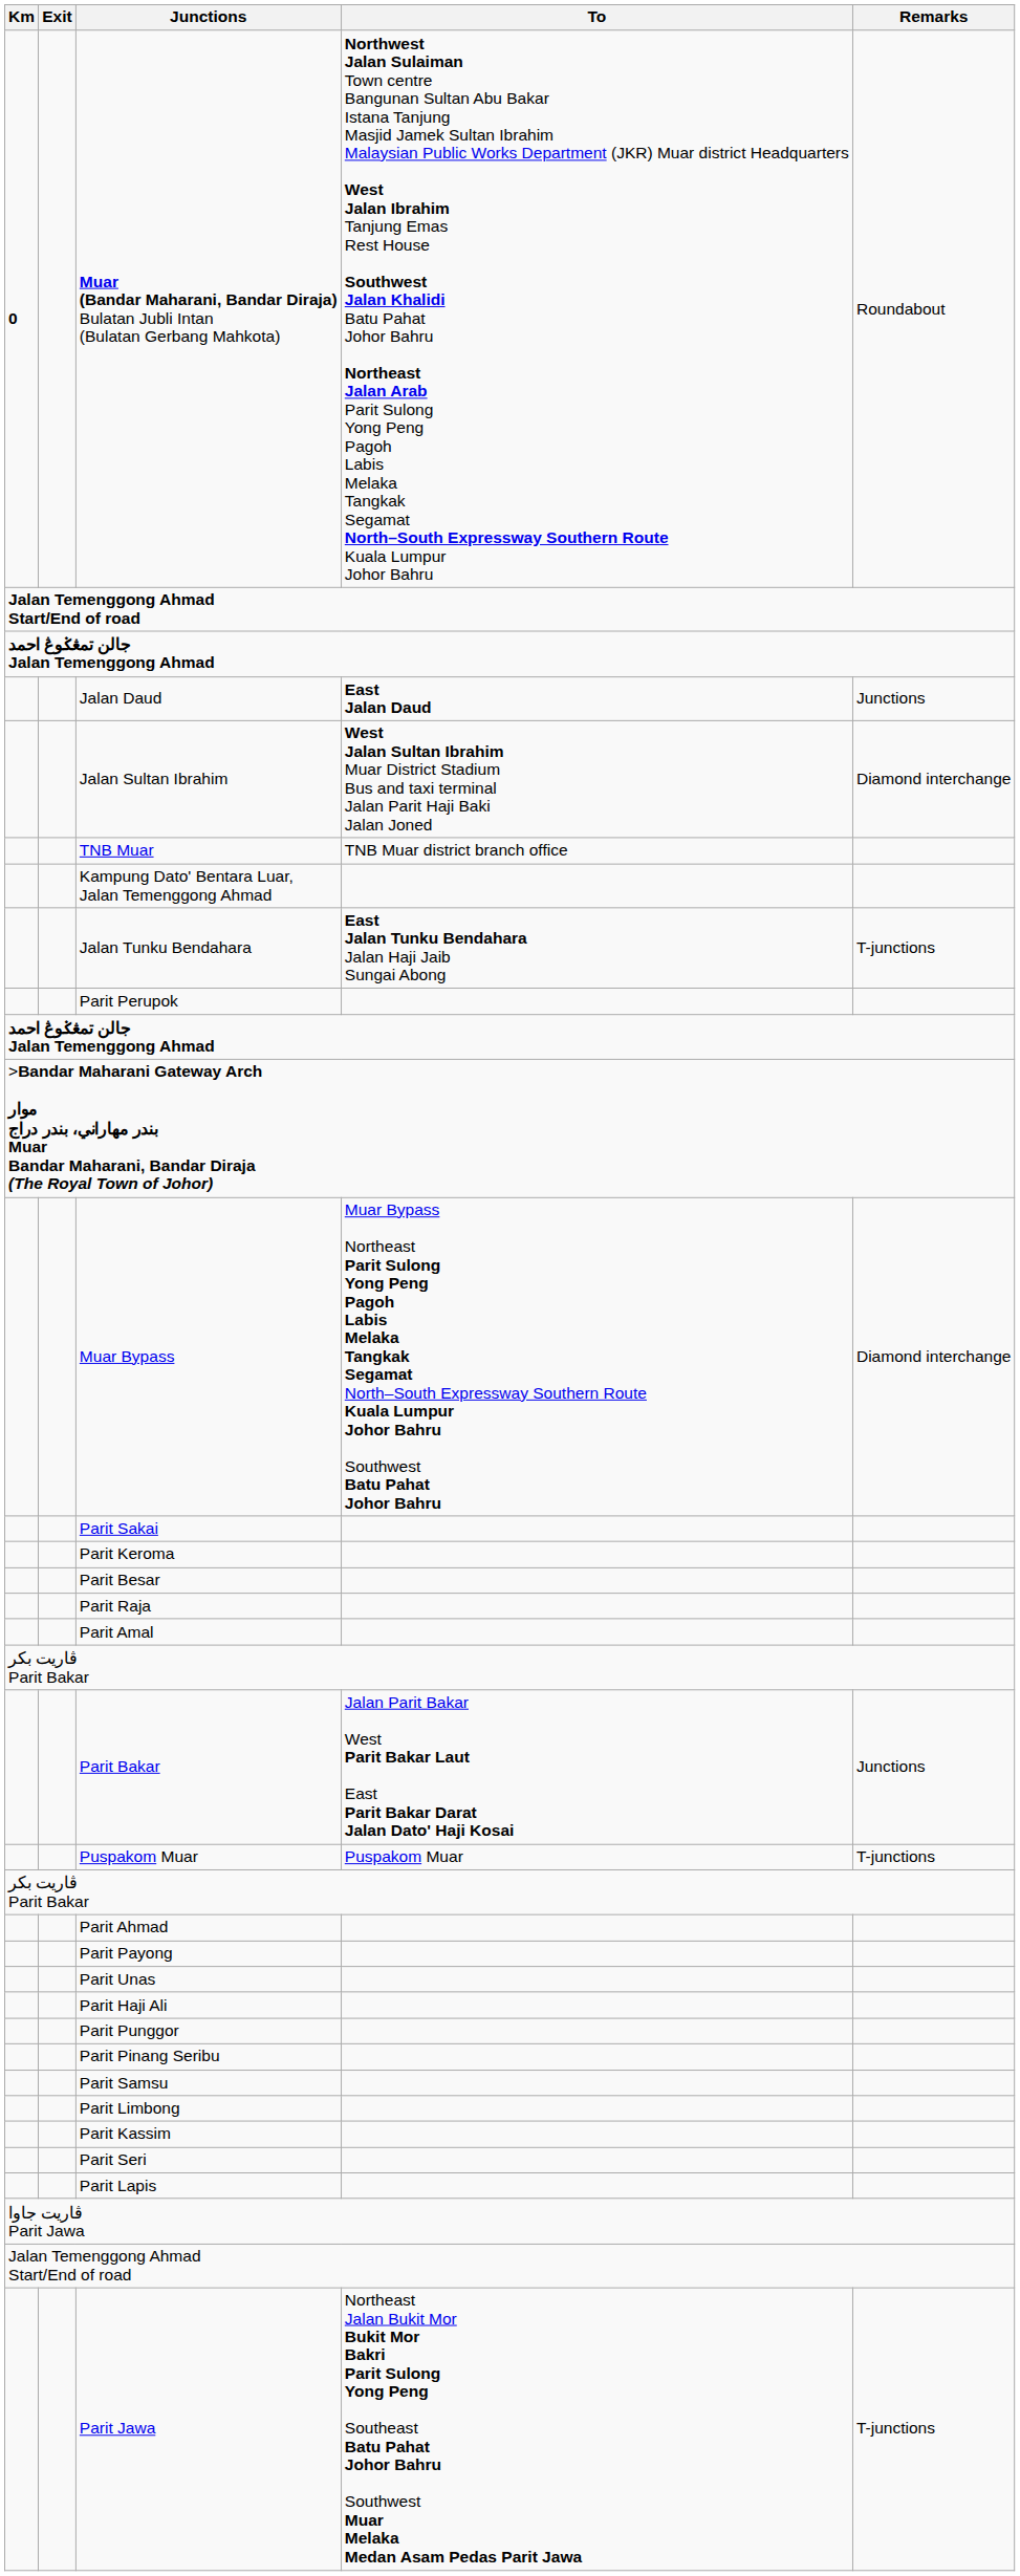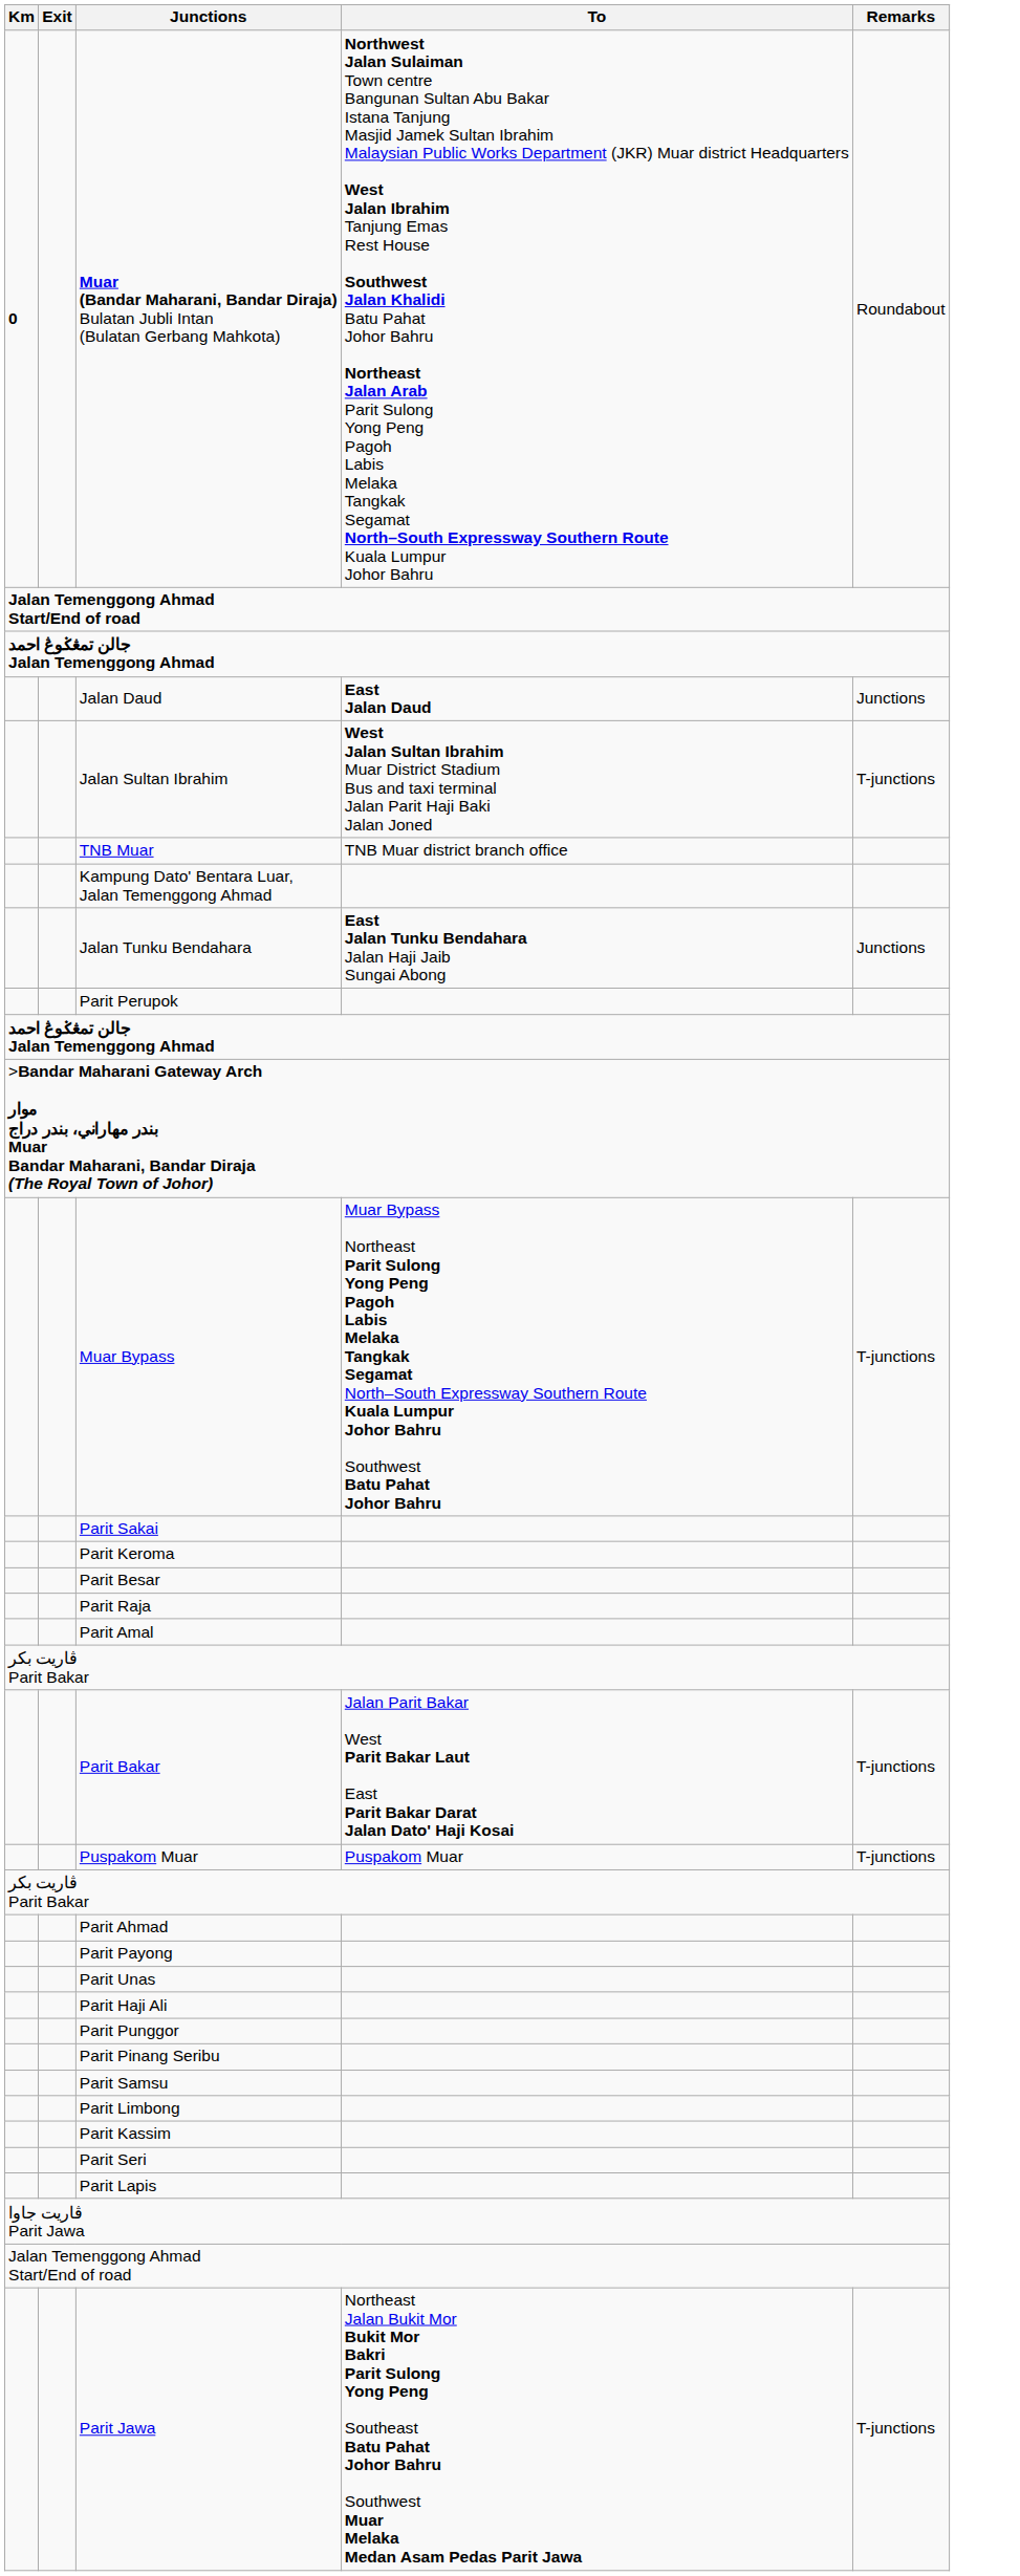 <table class="wikitable">
 <tr>
 <th>Km</th>
 <th>Exit</th>
 <th>Junctions</th>
 <th>To</th>
 <th>Remarks</th>
 </tr>
 <tr>
 <td><br><strong>0</strong></td>
 <td></td>
 <td><strong><a href='#'>Muar</a></strong><br><strong>(Bandar Maharani, Bandar Diraja)</strong><br>Bulatan Jubli Intan<br>(Bulatan Gerbang Mahkota)</td>
 <td><strong>Northwest</strong><br><strong>Jalan Sulaiman</strong><br>Town centre<br>Bangunan Sultan Abu Bakar<br>Istana Tanjung<br>Masjid Jamek Sultan Ibrahim<br><a href='#'>Malaysian Public Works Department</a> (JKR) Muar district Headquarters<br><br><strong>West</strong><br><strong>Jalan Ibrahim</strong><br>Tanjung Emas<br>Rest House<br><br><strong>Southwest</strong><br> <strong><a href='#'>Jalan Khalidi</a></strong><br> Batu Pahat<br> Johor Bahru<br><br><strong>Northeast</strong><br> <strong><a href='#'>Jalan Arab</a></strong><br> Parit Sulong<br> Yong Peng<br> Pagoh<br> Labis<br> Melaka<br> Tangkak<br> Segamat<br>  <strong><a href='#'>North–South Expressway Southern Route</a></strong><br>Kuala Lumpur<br>Johor Bahru</td>
 <td>Roundabout</td>
 </tr>
 <tr>
 <td style="width:600px" colspan="6" style="text-align:center;background-color:blue;color:white;"> <strong>Jalan Temenggong Ahmad<br>Start/End of road</strong></td>
 </tr>
 <tr>
 <td style="width:600px" colspan="6" style="text-align:center;background-color:blue;color:white;"><strong>جالن تمڠݢوڠ احمد<br>Jalan Temenggong Ahmad</strong></td>
 </tr>
 <tr>
 <td></td>
 <td></td>
 <td>Jalan Daud</td>
 <td><strong>East</strong><br><strong>Jalan Daud</strong></td>
 <td>Junctions</td>
 </tr>
 <tr>
 <td></td>
 <td></td>
 <td>Jalan Sultan Ibrahim</td>
 <td><strong>West</strong><br><strong>Jalan Sultan Ibrahim</strong><br>Muar District Stadium<br>Bus and taxi terminal<br>Jalan Parit Haji Baki<br>Jalan Joned</td>
-<td>Diamond interchange</td>
+<td>T-junctions</td>
 </tr>
 <tr>
 <td></td>
 <td></td>
 <td><a href='#'>TNB Muar</a></td>
 <td>TNB Muar district branch office</td>
 <td></td>
 </tr>
 <tr>
 <td></td>
 <td></td>
 <td>Kampung Dato' Bentara Luar,<br>Jalan Temenggong Ahmad</td>
 <td></td>
 <td></td>
 </tr>
 <tr>
 <td></td>
 <td></td>
 <td>Jalan Tunku Bendahara</td>
 <td><strong>East</strong><br><strong>Jalan Tunku Bendahara</strong><br>Jalan Haji Jaib<br>Sungai Abong</td>
-<td>T-junctions</td>
+<td>Junctions</td>
 </tr>
 <tr>
 <td></td>
 <td></td>
 <td>Parit Perupok</td>
 <td></td>
 <td></td>
 </tr>
 <tr>
 <td style="width:600px" colspan="6" style="text-align:center;background-color:blue;color:white;"><strong>جالن تمڠݢوڠ احمد<br>Jalan Temenggong Ahmad</strong></td>
 </tr>
 <tr>
 <td style="width:600px" colspan="6" style="text-align:center;background-color:blue;color:yellow;">><strong>Bandar Maharani Gateway Arch<br><br>موار<br> بندر مهاراني، بندر دراج<br>Muar<br>Bandar Maharani, Bandar Diraja<br><em>(The Royal Town of Johor)<strong><em></td>
 </tr>
 <tr>
 <td></td>
 <td></td>
 <td><a href='#'>Muar Bypass</a></td>
 <td> </strong><a href='#'>Muar Bypass</a><strong><br><br></strong>Northeast<strong><br> Parit Sulong<br> Yong Peng<br> Pagoh<br> Labis<br> Melaka<br> Tangkak<br> Segamat<br>  </strong><a href='#'>North–South Expressway Southern Route</a><strong><br>Kuala Lumpur<br>Johor Bahru<br><br></strong>Southwest<strong><br> Batu Pahat<br> Johor Bahru</td>
-<td>Diamond interchange</td>
+<td>T-junctions</td>
 </tr>
 <tr>
 <td></td>
 <td></td>
 <td><a href='#'>Parit Sakai</a></td>
 <td></td>
 <td></td>
 </tr>
 <tr>
 <td></td>
 <td></td>
 <td>Parit Keroma</td>
 <td></td>
 <td></td>
 </tr>
 <tr>
 <td></td>
 <td></td>
 <td>Parit Besar</td>
 <td></td>
 <td></td>
 </tr>
 <tr>
 <td></td>
 <td></td>
 <td>Parit Raja</td>
 <td></td>
 <td></td>
 </tr>
 <tr>
 <td></td>
 <td></td>
 <td>Parit Amal</td>
 <td></td>
 <td></td>
 </tr>
 <tr>
 <td style="width:600px" colspan="6" style="text-align:center;background-color:white;color:black;"></strong>ڤاريت بكر<br>Parit Bakar<strong></td>
 </tr>
 <tr>
 <td></td>
 <td></td>
 <td></strong><a href='#'>Parit Bakar</a><strong></td>
 <td> </strong><a href='#'>Jalan Parit Bakar</a><strong><br><br></strong>West<strong><br>Parit Bakar Laut<br><br></strong>East<strong><br>Parit Bakar Darat<br> Jalan Dato' Haji Kosai</td>
-<td>Junctions</td>
+<td>T-junctions</td>
 </tr>
 <tr>
 <td></td>
 <td></td>
 <td><a href='#'>Puspakom</a> Muar</td>
 <td><a href='#'>Puspakom</a> Muar</td>
 <td>T-junctions</td>
 </tr>
 <tr>
 <td style="width:600px" colspan="6" style="text-align:center;background-color:white;color:black;"></strong>ڤاريت بکر<br>Parit Bakar<strong></td>
 </tr>
 <tr>
 <td></td>
 <td></td>
 <td>Parit Ahmad</td>
 <td></td>
 <td></td>
 </tr>
 <tr>
 <td></td>
 <td></td>
 <td>Parit Payong</td>
 <td></td>
 <td></td>
 </tr>
 <tr>
 <td></td>
 <td></td>
 <td>Parit Unas</td>
 <td></td>
 <td></td>
 </tr>
 <tr>
 <td></td>
 <td></td>
 <td>Parit Haji Ali</td>
 <td></td>
 <td></td>
 </tr>
 <tr>
 <td></td>
 <td></td>
 <td>Parit Punggor</td>
 <td></td>
 <td></td>
 </tr>
 <tr>
 <td></td>
 <td></td>
 <td>Parit Pinang Seribu</td>
 <td></td>
 <td></td>
 </tr>
 <tr>
 <td></td>
 <td></td>
 <td>Parit Samsu</td>
 <td></td>
 <td></td>
 </tr>
 <tr>
 <td></td>
 <td></td>
 <td>Parit Limbong</td>
 <td></td>
 <td></td>
 </tr>
 <tr>
 <td></td>
 <td></td>
 <td>Parit Kassim</td>
 <td></td>
 <td></td>
 </tr>
 <tr>
 <td></td>
 <td></td>
 <td>Parit Seri</td>
 <td></td>
 <td></td>
 </tr>
 <tr>
 <td></td>
 <td></td>
 <td>Parit Lapis</td>
 <td></td>
 <td></td>
 </tr>
 <tr>
 <td style="width:600px" colspan="6" style="text-align:center;background-color:white;color:black;"></strong>ڤاريت جاوا<br>Parit Jawa<strong></td>
 </tr>
 <tr>
 <td style="width:600px" colspan="6" style="text-align:center;background-color:blue;color:white;"> </strong>Jalan Temenggong Ahmad<br>Start/End of road<strong></td>
 </tr>
 <tr>
 <td></td>
 <td></td>
 <td></strong><a href='#'>Parit Jawa</a><strong></td>
 <td></strong>Northeast<strong><br> </strong><a href='#'>Jalan Bukit Mor</a><strong><br> Bukit Mor<br> Bakri<br> Parit Sulong<br> Yong Peng<br><br></strong>Southeast<strong><br> Batu Pahat<br> Johor Bahru<br><br></strong>Southwest<strong><br> Muar<br> Melaka<br>Medan Asam Pedas Parit Jawa </td>
 <td>T-junctions</td>
 </tr>
 </table>
